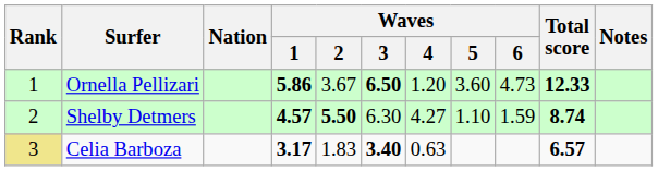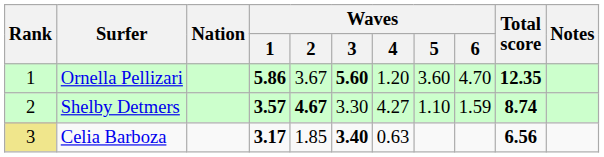 <table class="wikitable sortable" style="text-align:center">
 <tr>
 <th rowspan=2>Rank</th>
 <th rowspan=2>Surfer</th>
 <th rowspan=2>Nation</th>
 <th colspan=6>Waves</th>
 <th rowspan=2>Total<br>score</th>
 <th rowspan=2>Notes</th>
 </tr>
 <tr>
 <th>1</th>
 <th>2</th>
 <th>3</th>
 <th>4</th>
 <th>5</th>
 <th>6</th>
 </tr>
 <tr bgcolor=ccffcc>
 <td>1</td>
 <td align=left><a href='#'>Ornella Pellizari</a></td>
 <td align=left></td>
 <td><strong>5.86</strong></td>
 <td>3.67</td>
-<td><strong>6.50</strong></td>
+<td><strong>5.60</strong></td>
 <td>1.20</td>
 <td>3.60</td>
-<td>4.73</td>
-<td><strong>12.33</strong></td>
+<td>4.70</td>
+<td><strong>12.35</strong></td>
 <td></td>
 </tr>
 <tr bgcolor=ccffcc>
 <td>2</td>
 <td align=left><a href='#'>Shelby Detmers</a></td>
 <td align=left></td>
-<td><strong>4.57</strong></td>
-<td><strong>5.50</strong></td>
-<td>6.30</td>
+<td><strong>3.57</strong></td>
+<td><strong>4.67</strong></td>
+<td>3.30</td>
 <td>4.27</td>
 <td>1.10</td>
 <td>1.59</td>
 <td><strong>8.74</strong></td>
 <td></td>
 </tr>
 <tr>
 <td style="background: khaki;">3</td>
 <td align=left><a href='#'>Celia Barboza</a></td>
 <td align=left></td>
 <td><strong>3.17</strong></td>
-<td>1.83</td>
+<td>1.85</td>
 <td><strong>3.40</strong></td>
 <td>0.63</td>
 <td></td>
 <td></td>
-<td><strong>6.57</strong></td>
+<td><strong>6.56</strong></td>
 <td></td>
 </tr>
 </table>
